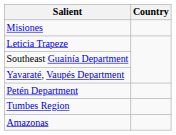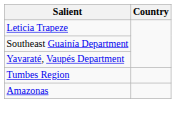 <table class="wikitable sortable">
 <tr>
 <th>Salient</th>
 <th>Country</th>
-</tr>
-<tr>
-<td><a href='#'>Misiones</a></td>
-<td></td>
 </tr>
 <tr>
 <td><a href='#'>Leticia Trapeze</a></td>
 <td rowspan="3"></td>
 </tr>
 <tr>
 <td>Southeast <a href='#'>Guainía Department</a></td>
 </tr>
 <tr>
 <td><a href='#'>Yavaraté</a>, <a href='#'>Vaupés Department</a></td>
 </tr>
 <tr>
-<td><a href='#'>Petén Department</a></td>
-<td></td>
-</tr>
-<tr>
 <td><a href='#'>Tumbes Region</a></td>
 <td></td>
 </tr>
 <tr>
 <td><a href='#'>Amazonas</a></td>
 <td></td>
 </tr>
 </table>
